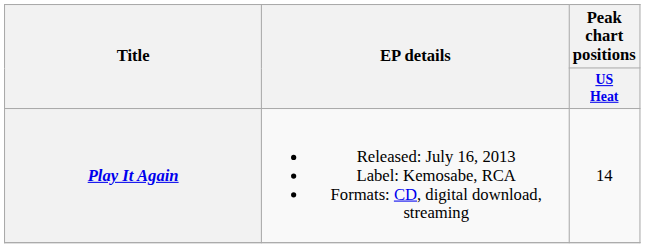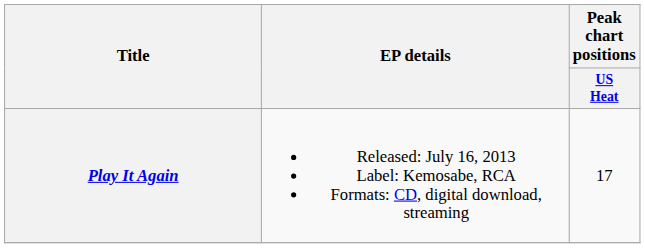 <table class="wikitable plainrowheaders" style="text-align:center;">
 <tr>
 <th rowspan="2" style="width:15em;">Title</th>
 <th rowspan="2" style="width:18em;">EP details</th>
 <th colspan="1">Peak chart positions</th>
 </tr>
 <tr style="font-size:smaller;">
 <th style="width:35px;"><a href='#'>US<br>Heat</a><br></th>
 </tr>
 <tr>
 <th scope="row"><em><a href='#'>Play It Again</a></em></th>
 <td><br><ul><li>Released: July 16, 2013</li><li>Label: Kemosabe, RCA</li><li>Formats: <a href='#'>CD</a>, digital download, streaming</li></ul></td>
-<td>14</td>
+<td>17</td>
 </tr>
 <tr>
 </tr>
 </table>
